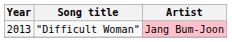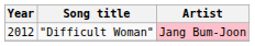 <table class="wikitable">
 <tr>
 <th>Year</th>
 <th>Song title</th>
 <th>Artist</th>
 </tr>
 <tr>
-<td>2013</td>
+<td>2012</td>
 <td>"Difficult Woman"</td>
 <td style="background: pink;">Jang Bum-Joon</td>
 </tr>
 <tr>
 </tr>
 </table>
